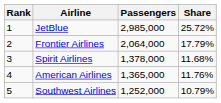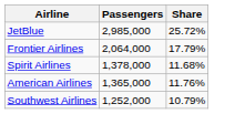 <table class="wikitable sortable" style="font-size: 95%" width= align=>
 <tr>
-<th>Rank</th>
 <th>Airline</th>
 <th>Passengers</th>
 <th>Share</th>
 </tr>
 <tr>
-<td>1</td>
 <td><a href='#'>JetBlue</a></td>
 <td>2,985,000</td>
 <td>25.72%</td>
 </tr>
 <tr>
-<td>2</td>
 <td><a href='#'>Frontier Airlines</a></td>
 <td>2,064,000</td>
 <td>17.79%</td>
 </tr>
 <tr>
-<td>3</td>
 <td><a href='#'>Spirit Airlines</a></td>
 <td>1,378,000</td>
 <td>11.68%</td>
 </tr>
 <tr>
-<td>4</td>
 <td><a href='#'>American Airlines</a></td>
 <td>1,365,000</td>
 <td>11.76%</td>
 </tr>
 <tr>
-<td>5</td>
 <td><a href='#'>Southwest Airlines</a></td>
 <td>1,252,000</td>
 <td>10.79%</td>
 </tr>
 </table>
